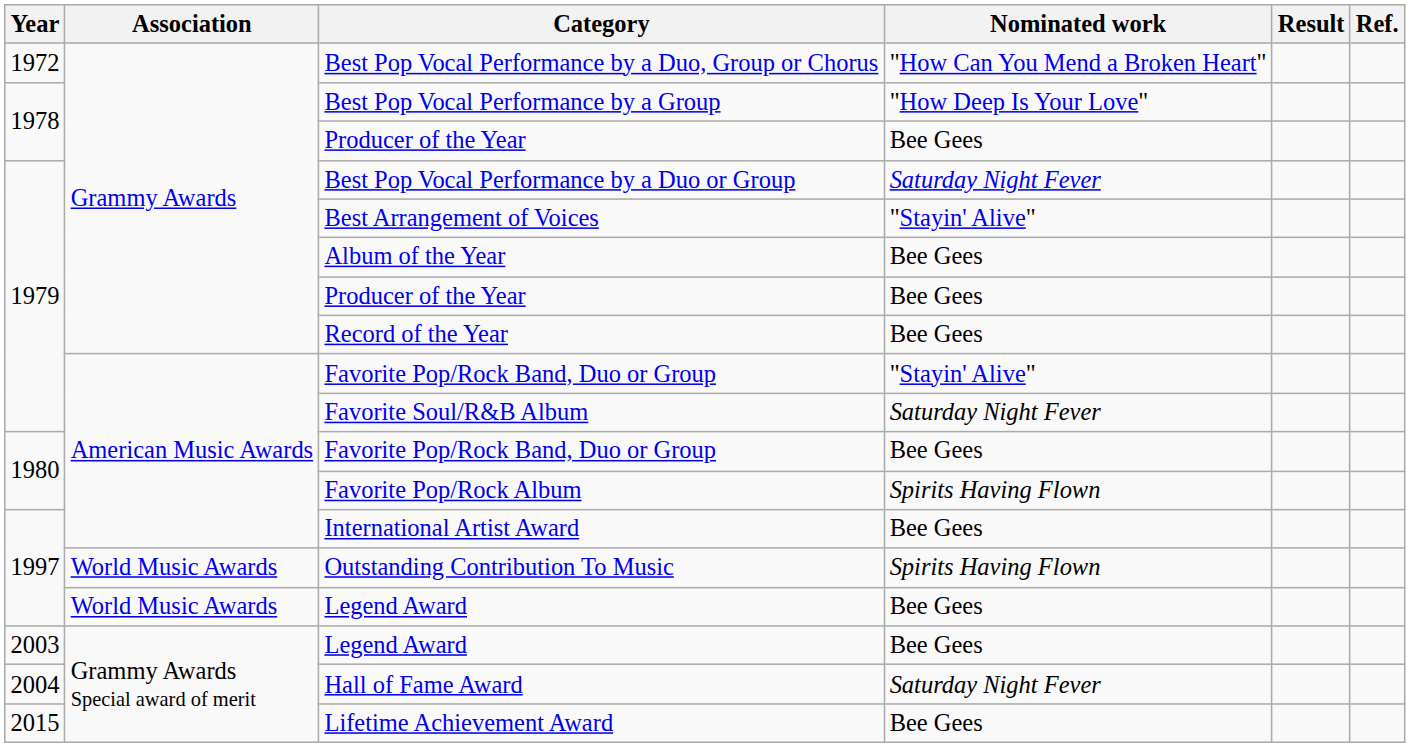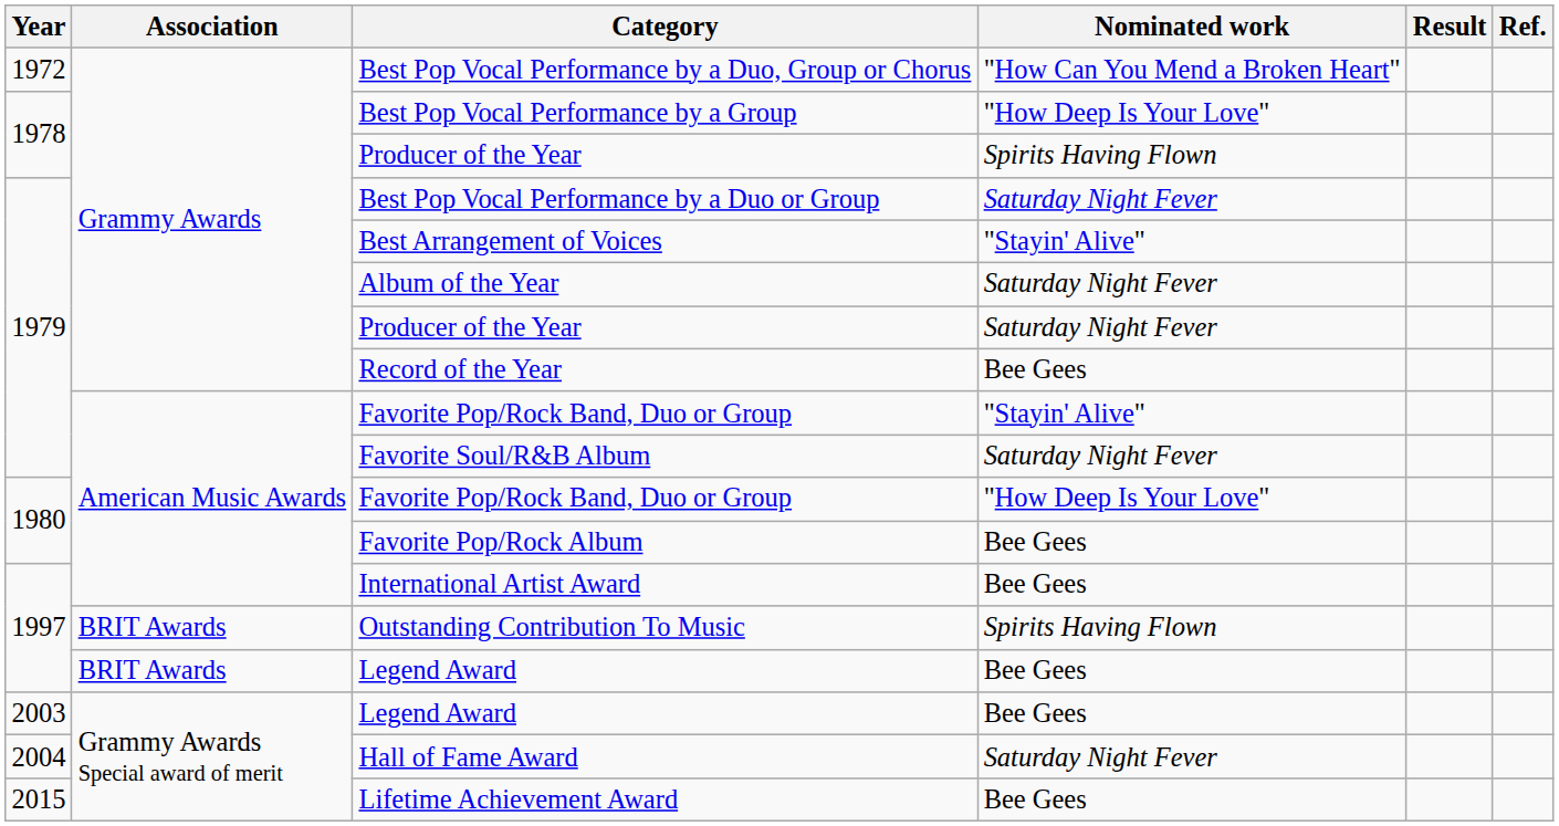 <table class="wikitable">
 <tr>
 <th>Year</th>
 <th>Association</th>
 <th>Category</th>
 <th>Nominated work</th>
 <th>Result</th>
 <th>Ref.</th>
 </tr>
 <tr>
 <td style="text-align:center;">1972</td>
 <td rowspan="8"><a href='#'>Grammy Awards</a></td>
 <td><a href='#'>Best Pop Vocal Performance by a Duo, Group or Chorus</a></td>
 <td>"<a href='#'>How Can You Mend a Broken Heart</a>"</td>
 <td></td>
 <td></td>
 </tr>
 <tr>
 <td rowspan="2" style="text-align:center;">1978</td>
 <td><a href='#'>Best Pop Vocal Performance by a Group</a></td>
 <td>"<a href='#'>How Deep Is Your Love</a>"</td>
 <td></td>
 <td></td>
 </tr>
 <tr>
 <td><a href='#'>Producer of the Year</a></td>
-<td>Bee Gees</td>
+<td><em>Spirits Having Flown</em></td>
 <td></td>
 <td></td>
 </tr>
 <tr>
 <td rowspan="7" style="text-align:center;">1979</td>
 <td><a href='#'>Best Pop Vocal Performance by a Duo or Group</a></td>
 <td><em><a href='#'>Saturday Night Fever</a></em></td>
 <td></td>
 <td></td>
 </tr>
 <tr>
 <td><a href='#'>Best Arrangement of Voices</a></td>
 <td>"<a href='#'>Stayin' Alive</a>"</td>
 <td></td>
 <td></td>
 </tr>
 <tr>
 <td><a href='#'>Album of the Year</a></td>
-<td>Bee Gees</td>
+<td><em>Saturday Night Fever</em></td>
 <td></td>
 <td></td>
 </tr>
 <tr>
 <td><a href='#'>Producer of the Year</a></td>
-<td>Bee Gees</td>
+<td><em>Saturday Night Fever</em></td>
 <td></td>
 <td></td>
 </tr>
 <tr>
 <td><a href='#'>Record of the Year</a></td>
 <td>Bee Gees</td>
 <td></td>
 <td></td>
 </tr>
 <tr>
 <td rowspan="5"><a href='#'>American Music Awards</a></td>
 <td><a href='#'>Favorite Pop/Rock Band, Duo or Group</a></td>
 <td>"<a href='#'>Stayin' Alive</a>"</td>
 <td></td>
 <td></td>
 </tr>
 <tr>
 <td><a href='#'>Favorite Soul/R&B Album</a></td>
 <td><em>Saturday Night Fever</em></td>
 <td></td>
 <td></td>
 </tr>
 <tr>
 <td rowspan="2" style="text-align:center;">1980</td>
 <td><a href='#'>Favorite Pop/Rock Band, Duo or Group</a></td>
-<td>Bee Gees</td>
+<td>"<a href='#'>How Deep Is Your Love</a>"</td>
 <td></td>
 <td></td>
 </tr>
 <tr>
 <td><a href='#'>Favorite Pop/Rock Album</a></td>
-<td><em>Spirits Having Flown</em></td>
+<td>Bee Gees</td>
 <td></td>
 <td></td>
 </tr>
 <tr>
 <td rowspan="3" style="text-align:center;">1997</td>
 <td><a href='#'>International Artist Award</a></td>
 <td>Bee Gees</td>
 <td></td>
 <td></td>
 </tr>
 <tr>
-<td><a href='#'>World Music Awards</a></td>
+<td><a href='#'>BRIT Awards</a></td>
 <td><a href='#'>Outstanding Contribution To Music</a></td>
 <td><em>Spirits Having Flown</em></td>
 <td></td>
 <td></td>
 </tr>
 <tr>
-<td><a href='#'>World Music Awards</a></td>
+<td><a href='#'>BRIT Awards</a></td>
 <td><a href='#'>Legend Award</a></td>
 <td>Bee Gees</td>
 <td></td>
 <td></td>
 </tr>
 <tr>
 <td style="text-align:center;">2003</td>
 <td rowspan="3">Grammy Awards<br><small>Special award of merit</small></td>
 <td><a href='#'>Legend Award</a></td>
 <td>Bee Gees</td>
 <td></td>
 <td></td>
 </tr>
 <tr>
 <td style="text-align:center;">2004</td>
 <td><a href='#'>Hall of Fame Award</a></td>
 <td><em>Saturday Night Fever</em></td>
 <td></td>
 <td></td>
 </tr>
 <tr>
 <td style="text-align:center;">2015</td>
 <td><a href='#'>Lifetime Achievement Award</a></td>
 <td>Bee Gees</td>
 <td></td>
 <td></td>
 </tr>
 </table>
